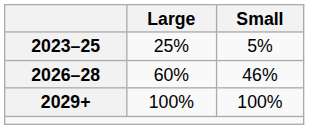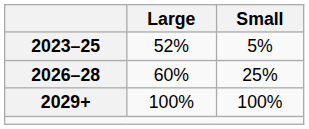 <table class="wikitable floatright" style="font-size:85%;text-align:center;width:17em;">
 <tr>
 <th> </th>
 <th>Large</th>
 <th>Small</th>
 </tr>
 <tr>
 <th>2023–25</th>
-<td>25%</td>
+<td>52%</td>
 <td>5%</td>
 </tr>
 <tr>
 <th>2026–28</th>
 <td>60%</td>
-<td>46%</td>
+<td>25%</td>
 </tr>
 <tr>
 <th>2029+</th>
 <td>100%</td>
 <td>100%</td>
 </tr>
 <tr>
 <td colspan=3></td>
 </tr>
 </table>
